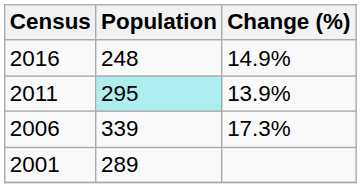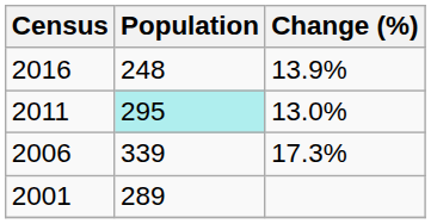 <table class="wikitable">
 <tr>
 <th>Census</th>
 <th>Population</th>
 <th>Change (%)</th>
 </tr>
 <tr>
 <td>2016</td>
 <td>248</td>
-<td> 14.9%</td>
+<td> 13.9%</td>
 </tr>
 <tr>
 <td>2011</td>
 <td style="background: paleturquoise;">295</td>
-<td> 13.9%</td>
+<td> 13.0%</td>
 </tr>
 <tr>
 <td>2006</td>
 <td>339</td>
 <td>17.3%</td>
 </tr>
 <tr>
 <td>2001</td>
 <td>289</td>
 <td></td>
 </tr>
 <tr>
 </tr>
 </table>
